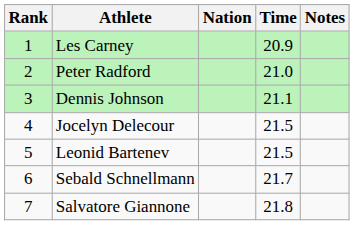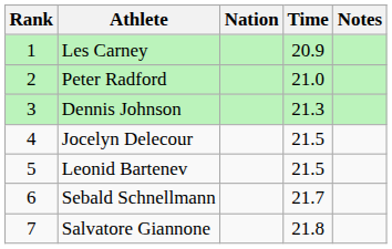 <table class="wikitable sortable" style="text-align:center">
 <tr>
 <th>Rank</th>
 <th>Athlete</th>
 <th>Nation</th>
 <th>Time</th>
 <th>Notes</th>
 </tr>
 <tr bgcolor=bbf3bb>
 <td>1</td>
 <td align=left>Les Carney</td>
 <td align=left></td>
 <td>20.9</td>
 <td></td>
 </tr>
 <tr bgcolor=bbf3bb>
 <td>2</td>
 <td align=left>Peter Radford</td>
 <td align=left></td>
 <td>21.0</td>
 <td></td>
 </tr>
 <tr bgcolor=bbf3bb>
 <td>3</td>
 <td align=left>Dennis Johnson</td>
 <td align=left></td>
-<td>21.1</td>
+<td>21.3</td>
 <td></td>
 </tr>
 <tr>
 <td>4</td>
 <td align=left>Jocelyn Delecour</td>
 <td align=left></td>
 <td>21.5</td>
 <td></td>
 </tr>
 <tr>
 <td>5</td>
 <td align=left>Leonid Bartenev</td>
 <td align=left></td>
 <td>21.5</td>
 <td></td>
 </tr>
 <tr>
 <td>6</td>
 <td align=left>Sebald Schnellmann</td>
 <td align=left></td>
 <td>21.7</td>
 <td></td>
 </tr>
 <tr>
 <td>7</td>
 <td align=left>Salvatore Giannone</td>
 <td align=left></td>
 <td>21.8</td>
 <td></td>
 </tr>
 </table>
